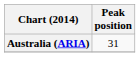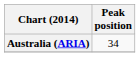 <table class="wikitable plainrowheaders" style="text-align:center;">
 <tr>
 <th scope="col">Chart (2014)</th>
 <th scope="col">Peak<br>position</th>
 </tr>
 <tr>
 <th scope="row">Australia (<a href='#'>ARIA</a>)</th>
-<td>31</td>
+<td>34</td>
 </tr>
 <tr>
 </tr>
 </table>
